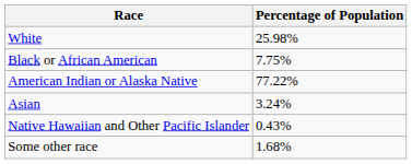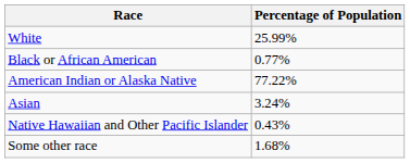 <table class="wikitable">
 <tr>
 <th>Race</th>
 <th>Percentage of Population</th>
 </tr>
 <tr>
 <td><a href='#'>White</a></td>
-<td>25.98%</td>
+<td>25.99%</td>
 </tr>
 <tr>
 <td><a href='#'>Black</a> or <a href='#'>African American</a></td>
-<td>7.75%</td>
+<td>0.77%</td>
 </tr>
 <tr>
 <td><a href='#'>American Indian or Alaska Native</a></td>
 <td>77.22%</td>
 </tr>
 <tr>
 <td><a href='#'>Asian</a></td>
 <td>3.24%</td>
 </tr>
 <tr>
 <td><a href='#'>Native Hawaiian</a> and Other <a href='#'>Pacific Islander</a></td>
 <td>0.43%</td>
 </tr>
 <tr>
 <td>Some other race</td>
 <td>1.68%</td>
 </tr>
 </table>
